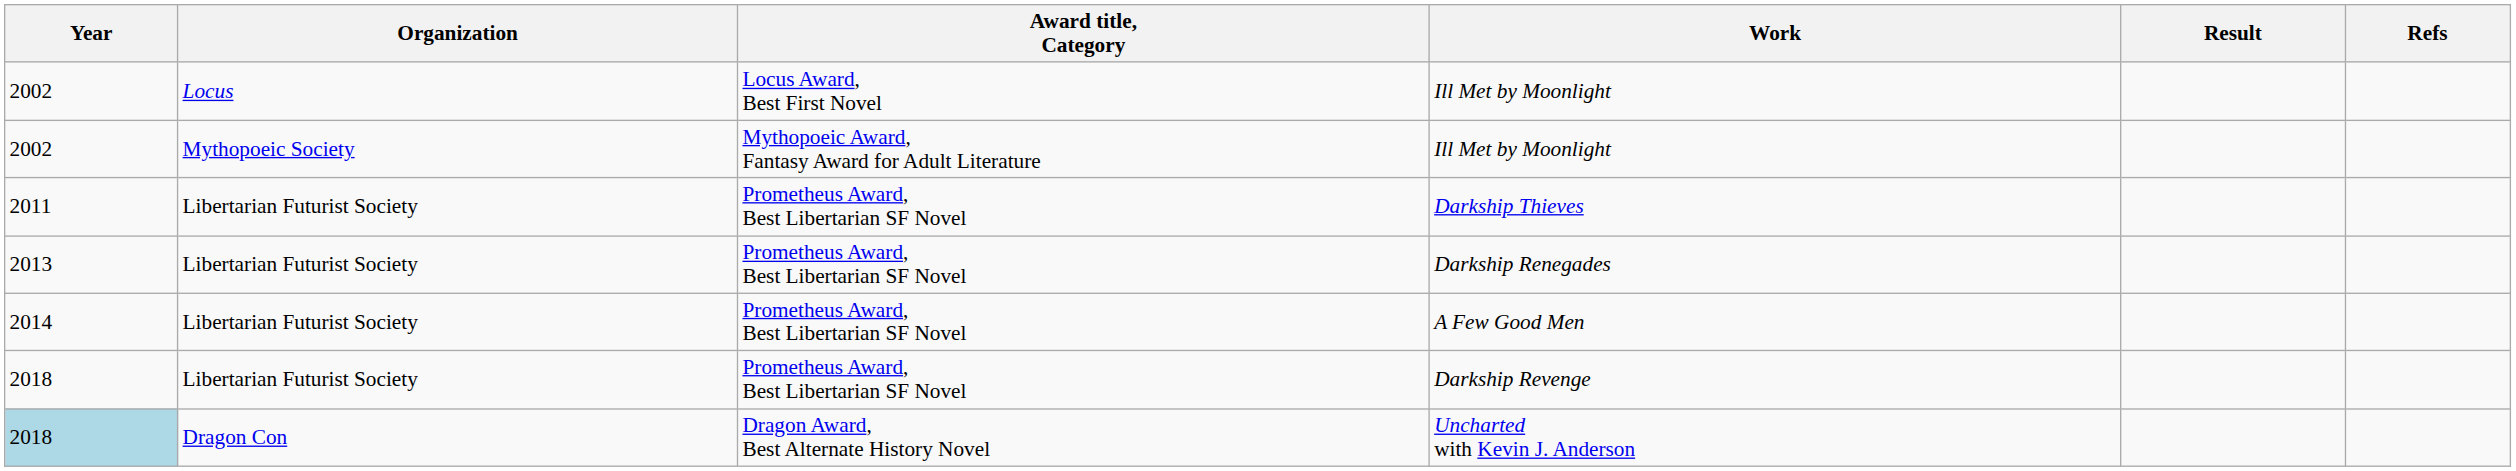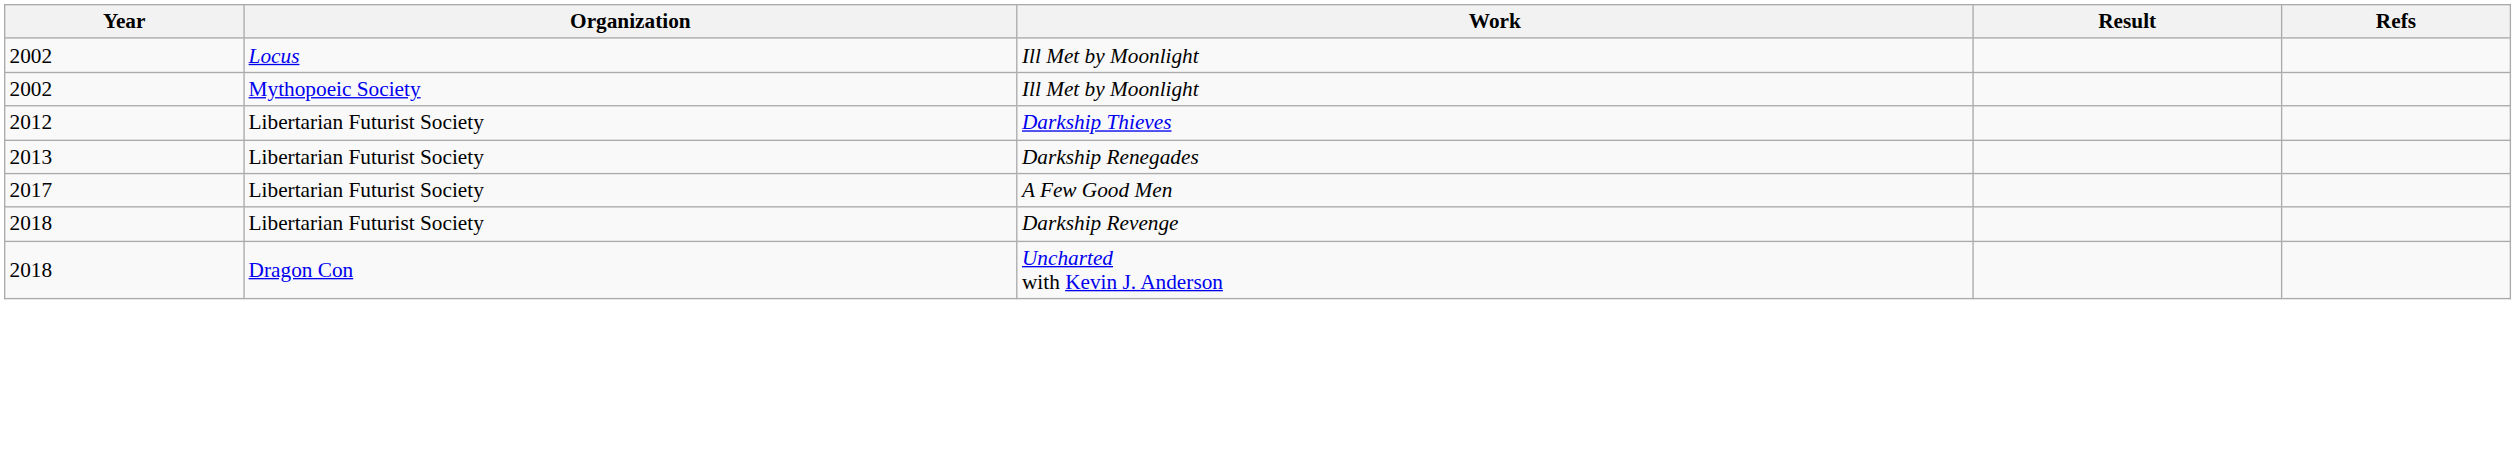 <table class="wikitable" style="width:95%;" cellpadding="5">
 <tr>
 <th scope="col" style="width:30px;">Year</th>
 <th scope="col" style="width:120px;">Organization</th>
-<th scope="col" style="width:150px;">Award title,<br>Category</th>
 <th scope="col" style="width:150px;">Work</th>
 <th scope="col" style="width:10px;">Result</th>
 <th scope="col" style="width:10px;">Refs<br></th>
 </tr>
 <tr>
 <td>2002</td>
 <td><a href='#'><em>Locus</em></a></td>
-<td><a href='#'>Locus Award</a>,<br>Best First Novel</td>
 <td><em>Ill Met by Moonlight</em></td>
 <td></td>
 <td></td>
 </tr>
 <tr>
 <td>2002</td>
 <td><a href='#'>Mythopoeic Society</a></td>
-<td><a href='#'>Mythopoeic Award</a>,<br>Fantasy Award for Adult Literature</td>
 <td><em>Ill Met by Moonlight</em></td>
 <td></td>
 <td></td>
 </tr>
 <tr>
-<td>2011</td>
+<td>2012</td>
 <td>Libertarian Futurist Society</td>
-<td><a href='#'>Prometheus Award</a>,<br>Best Libertarian SF Novel</td>
 <td><em><a href='#'>Darkship Thieves</a></em></td>
 <td></td>
 <td></td>
 </tr>
 <tr>
 <td>2013</td>
 <td>Libertarian Futurist Society</td>
-<td><a href='#'>Prometheus Award</a>,<br>Best Libertarian SF Novel</td>
 <td><em>Darkship Renegades</em></td>
 <td></td>
 <td></td>
 </tr>
 <tr>
-<td>2014</td>
+<td>2017</td>
 <td>Libertarian Futurist Society</td>
-<td><a href='#'>Prometheus Award</a>,<br>Best Libertarian SF Novel</td>
 <td><em>A Few Good Men</em></td>
 <td></td>
 <td></td>
 </tr>
 <tr>
 <td>2018</td>
 <td>Libertarian Futurist Society</td>
-<td><a href='#'>Prometheus Award</a>,<br>Best Libertarian SF Novel</td>
 <td><em>Darkship Revenge</em></td>
 <td></td>
 <td></td>
 </tr>
 <tr>
-<td style="background: lightblue;">2018</td>
+<td>2018</td>
 <td><a href='#'>Dragon Con</a></td>
-<td><a href='#'>Dragon Award</a>,<br>Best Alternate History Novel</td>
 <td><em><a href='#'>Uncharted</a></em><br>with <a href='#'>Kevin J. Anderson</a></td>
 <td></td>
 <td></td>
 </tr>
 </table>
